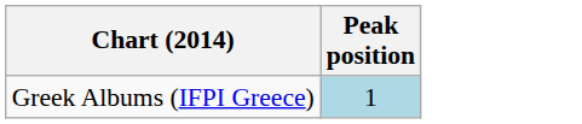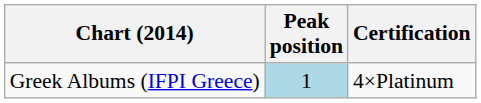 <table class="wikitable">
 <tr>
 <th>Chart (2014)</th>
 <th>Peak<br>position</th>
+<th>Certification</th>
 </tr>
 <tr>
 <td>Greek Albums (<a href='#'>IFPI Greece</a>)</td>
 <td style="background: lightblue; text-align:center">1</td>
+<td>4×Platinum</td>
 </tr>
 </table>
